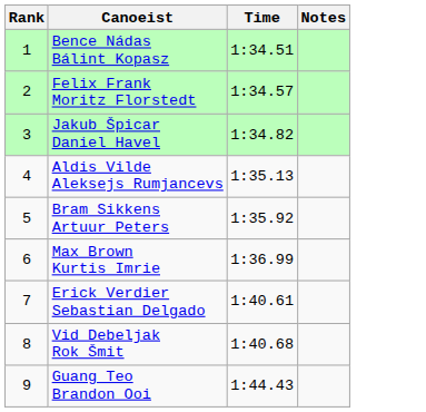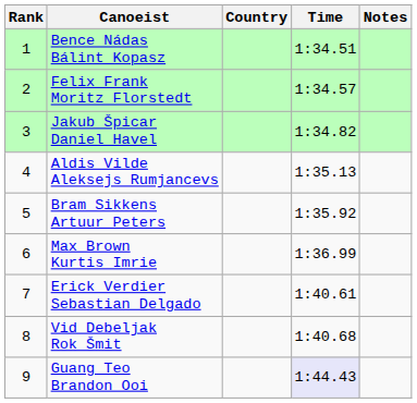 <table class="wikitable" style="text-align:center">
 <tr>
 <th>Rank</th>
 <th>Canoeist</th>
+<th>Country</th>
 <th>Time</th>
 <th>Notes</th>
 </tr>
 <tr bgcolor=bbffbb>
 <td>1</td>
 <td align="left"><a href='#'>Bence Nádas</a><br><a href='#'>Bálint Kopasz</a></td>
+<td align="left"></td>
 <td>1:34.51</td>
 <td></td>
 </tr>
 <tr bgcolor=bbffbb>
 <td>2</td>
 <td align="left"><a href='#'>Felix Frank</a><br><a href='#'>Moritz Florstedt</a></td>
+<td align="left"></td>
 <td>1:34.57</td>
 <td></td>
 </tr>
 <tr bgcolor=bbffbb>
 <td>3</td>
 <td align="left"><a href='#'>Jakub Špicar</a><br><a href='#'>Daniel Havel</a></td>
+<td align="left"></td>
 <td>1:34.82</td>
 <td></td>
 </tr>
 <tr>
 <td>4</td>
 <td align="left"><a href='#'>Aldis Vilde</a><br><a href='#'>Aleksejs Rumjancevs</a></td>
+<td align="left"></td>
 <td>1:35.13</td>
 <td></td>
 </tr>
 <tr>
 <td>5</td>
 <td align="left"><a href='#'>Bram Sikkens</a><br><a href='#'>Artuur Peters</a></td>
+<td align="left"></td>
 <td>1:35.92</td>
 <td></td>
 </tr>
 <tr>
 <td>6</td>
 <td align="left"><a href='#'>Max Brown</a><br><a href='#'>Kurtis Imrie</a></td>
+<td align="left"></td>
 <td>1:36.99</td>
 <td></td>
 </tr>
 <tr>
 <td>7</td>
 <td align="left"><a href='#'>Erick Verdier</a><br><a href='#'>Sebastian Delgado</a></td>
+<td align="left"></td>
 <td>1:40.61</td>
 <td></td>
 </tr>
 <tr>
 <td>8</td>
 <td align="left"><a href='#'>Vid Debeljak</a><br><a href='#'>Rok Šmit</a></td>
+<td align="left"></td>
 <td>1:40.68</td>
 <td></td>
 </tr>
 <tr>
 <td>9</td>
 <td align="left"><a href='#'>Guang Teo</a><br><a href='#'>Brandon Ooi</a></td>
-<td>1:44.43</td>
+<td align="left"></td>
+<td style="background: lavender;">1:44.43</td>
 <td></td>
 </tr>
 </table>
